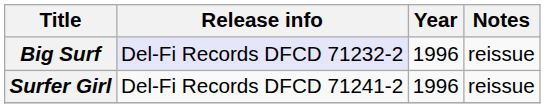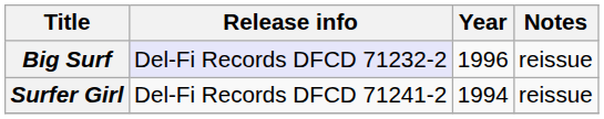 <table class="wikitable plainrowheaders sortable">
 <tr>
 <th scope="col">Title</th>
 <th scope="col">Release info</th>
 <th scope="col">Year</th>
 <th scope="col" class="unsortable">Notes</th>
 </tr>
 <tr>
 <th scope="row"><em>Big Surf</em></th>
 <td style="background: lavender;">Del-Fi Records DFCD 71232-2</td>
 <td>1996</td>
 <td>reissue</td>
 </tr>
 <tr>
 <th scope="row"><em>Surfer Girl</em></th>
 <td>Del-Fi Records DFCD 71241-2</td>
-<td>1996</td>
+<td>1994</td>
 <td>reissue</td>
 </tr>
 <tr>
 </tr>
 </table>
